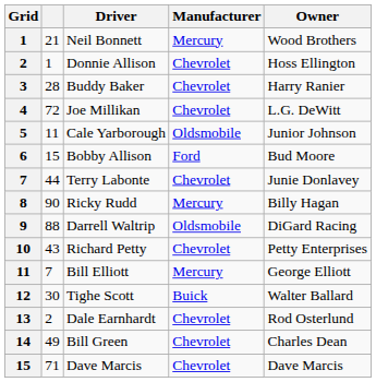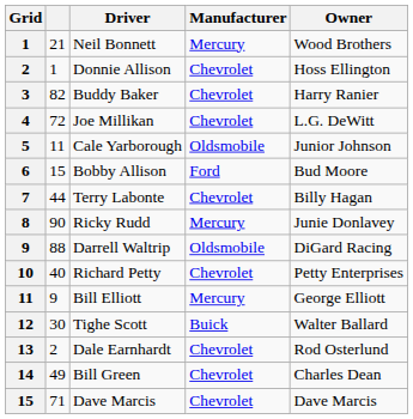 <table class="wikitable">
 <tr>
 <th>Grid</th>
 <th></th>
 <th>Driver</th>
 <th>Manufacturer</th>
 <th>Owner</th>
 </tr>
 <tr>
 <th>1</th>
 <td>21</td>
 <td>Neil Bonnett</td>
 <td><a href='#'>Mercury</a></td>
 <td>Wood Brothers</td>
 </tr>
 <tr>
 <th>2</th>
 <td>1</td>
 <td>Donnie Allison</td>
 <td><a href='#'>Chevrolet</a></td>
 <td>Hoss Ellington</td>
 </tr>
 <tr>
 <th>3</th>
-<td>28</td>
+<td>82</td>
 <td>Buddy Baker</td>
 <td><a href='#'>Chevrolet</a></td>
 <td>Harry Ranier</td>
 </tr>
 <tr>
 <th>4</th>
 <td>72</td>
 <td>Joe Millikan</td>
 <td><a href='#'>Chevrolet</a></td>
 <td>L.G. DeWitt</td>
 </tr>
 <tr>
 <th>5</th>
 <td>11</td>
 <td>Cale Yarborough</td>
 <td><a href='#'>Oldsmobile</a></td>
 <td>Junior Johnson</td>
 </tr>
 <tr>
 <th>6</th>
 <td>15</td>
 <td>Bobby Allison</td>
 <td><a href='#'>Ford</a></td>
 <td>Bud Moore</td>
 </tr>
 <tr>
 <th>7</th>
 <td>44</td>
 <td>Terry Labonte</td>
 <td><a href='#'>Chevrolet</a></td>
-<td>Junie Donlavey</td>
+<td>Billy Hagan</td>
 </tr>
 <tr>
 <th>8</th>
 <td>90</td>
 <td>Ricky Rudd</td>
 <td><a href='#'>Mercury</a></td>
-<td>Billy Hagan</td>
+<td>Junie Donlavey</td>
 </tr>
 <tr>
 <th>9</th>
 <td>88</td>
 <td>Darrell Waltrip</td>
 <td><a href='#'>Oldsmobile</a></td>
 <td>DiGard Racing</td>
 </tr>
 <tr>
 <th>10</th>
-<td>43</td>
+<td>40</td>
 <td>Richard Petty</td>
 <td><a href='#'>Chevrolet</a></td>
 <td>Petty Enterprises</td>
 </tr>
 <tr>
 <th>11</th>
-<td>7</td>
+<td>9</td>
 <td>Bill Elliott</td>
 <td><a href='#'>Mercury</a></td>
 <td>George Elliott</td>
 </tr>
 <tr>
 <th>12</th>
 <td>30</td>
 <td>Tighe Scott</td>
 <td><a href='#'>Buick</a></td>
 <td>Walter Ballard</td>
 </tr>
 <tr>
 <th>13</th>
 <td>2</td>
 <td>Dale Earnhardt</td>
 <td><a href='#'>Chevrolet</a></td>
 <td>Rod Osterlund</td>
 </tr>
 <tr>
 <th>14</th>
 <td>49</td>
 <td>Bill Green</td>
 <td><a href='#'>Chevrolet</a></td>
 <td>Charles Dean</td>
 </tr>
 <tr>
 <th>15</th>
 <td>71</td>
 <td>Dave Marcis</td>
 <td><a href='#'>Chevrolet</a></td>
 <td>Dave Marcis</td>
 </tr>
 </table>
